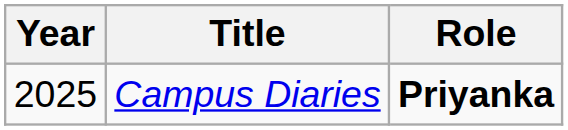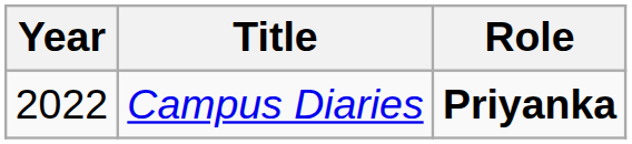 <table class="wikitable sortable">
 <tr>
 <th scope="col">Year</th>
 <th scope="col">Title</th>
 <th scope="col">Role</th>
 </tr>
 <tr>
-<td>2025</td>
+<td>2022</td>
 <td><em><a href='#'>Campus Diaries</a></em></td>
 <td><strong>Priyanka</strong></td>
 </tr>
 </table>
